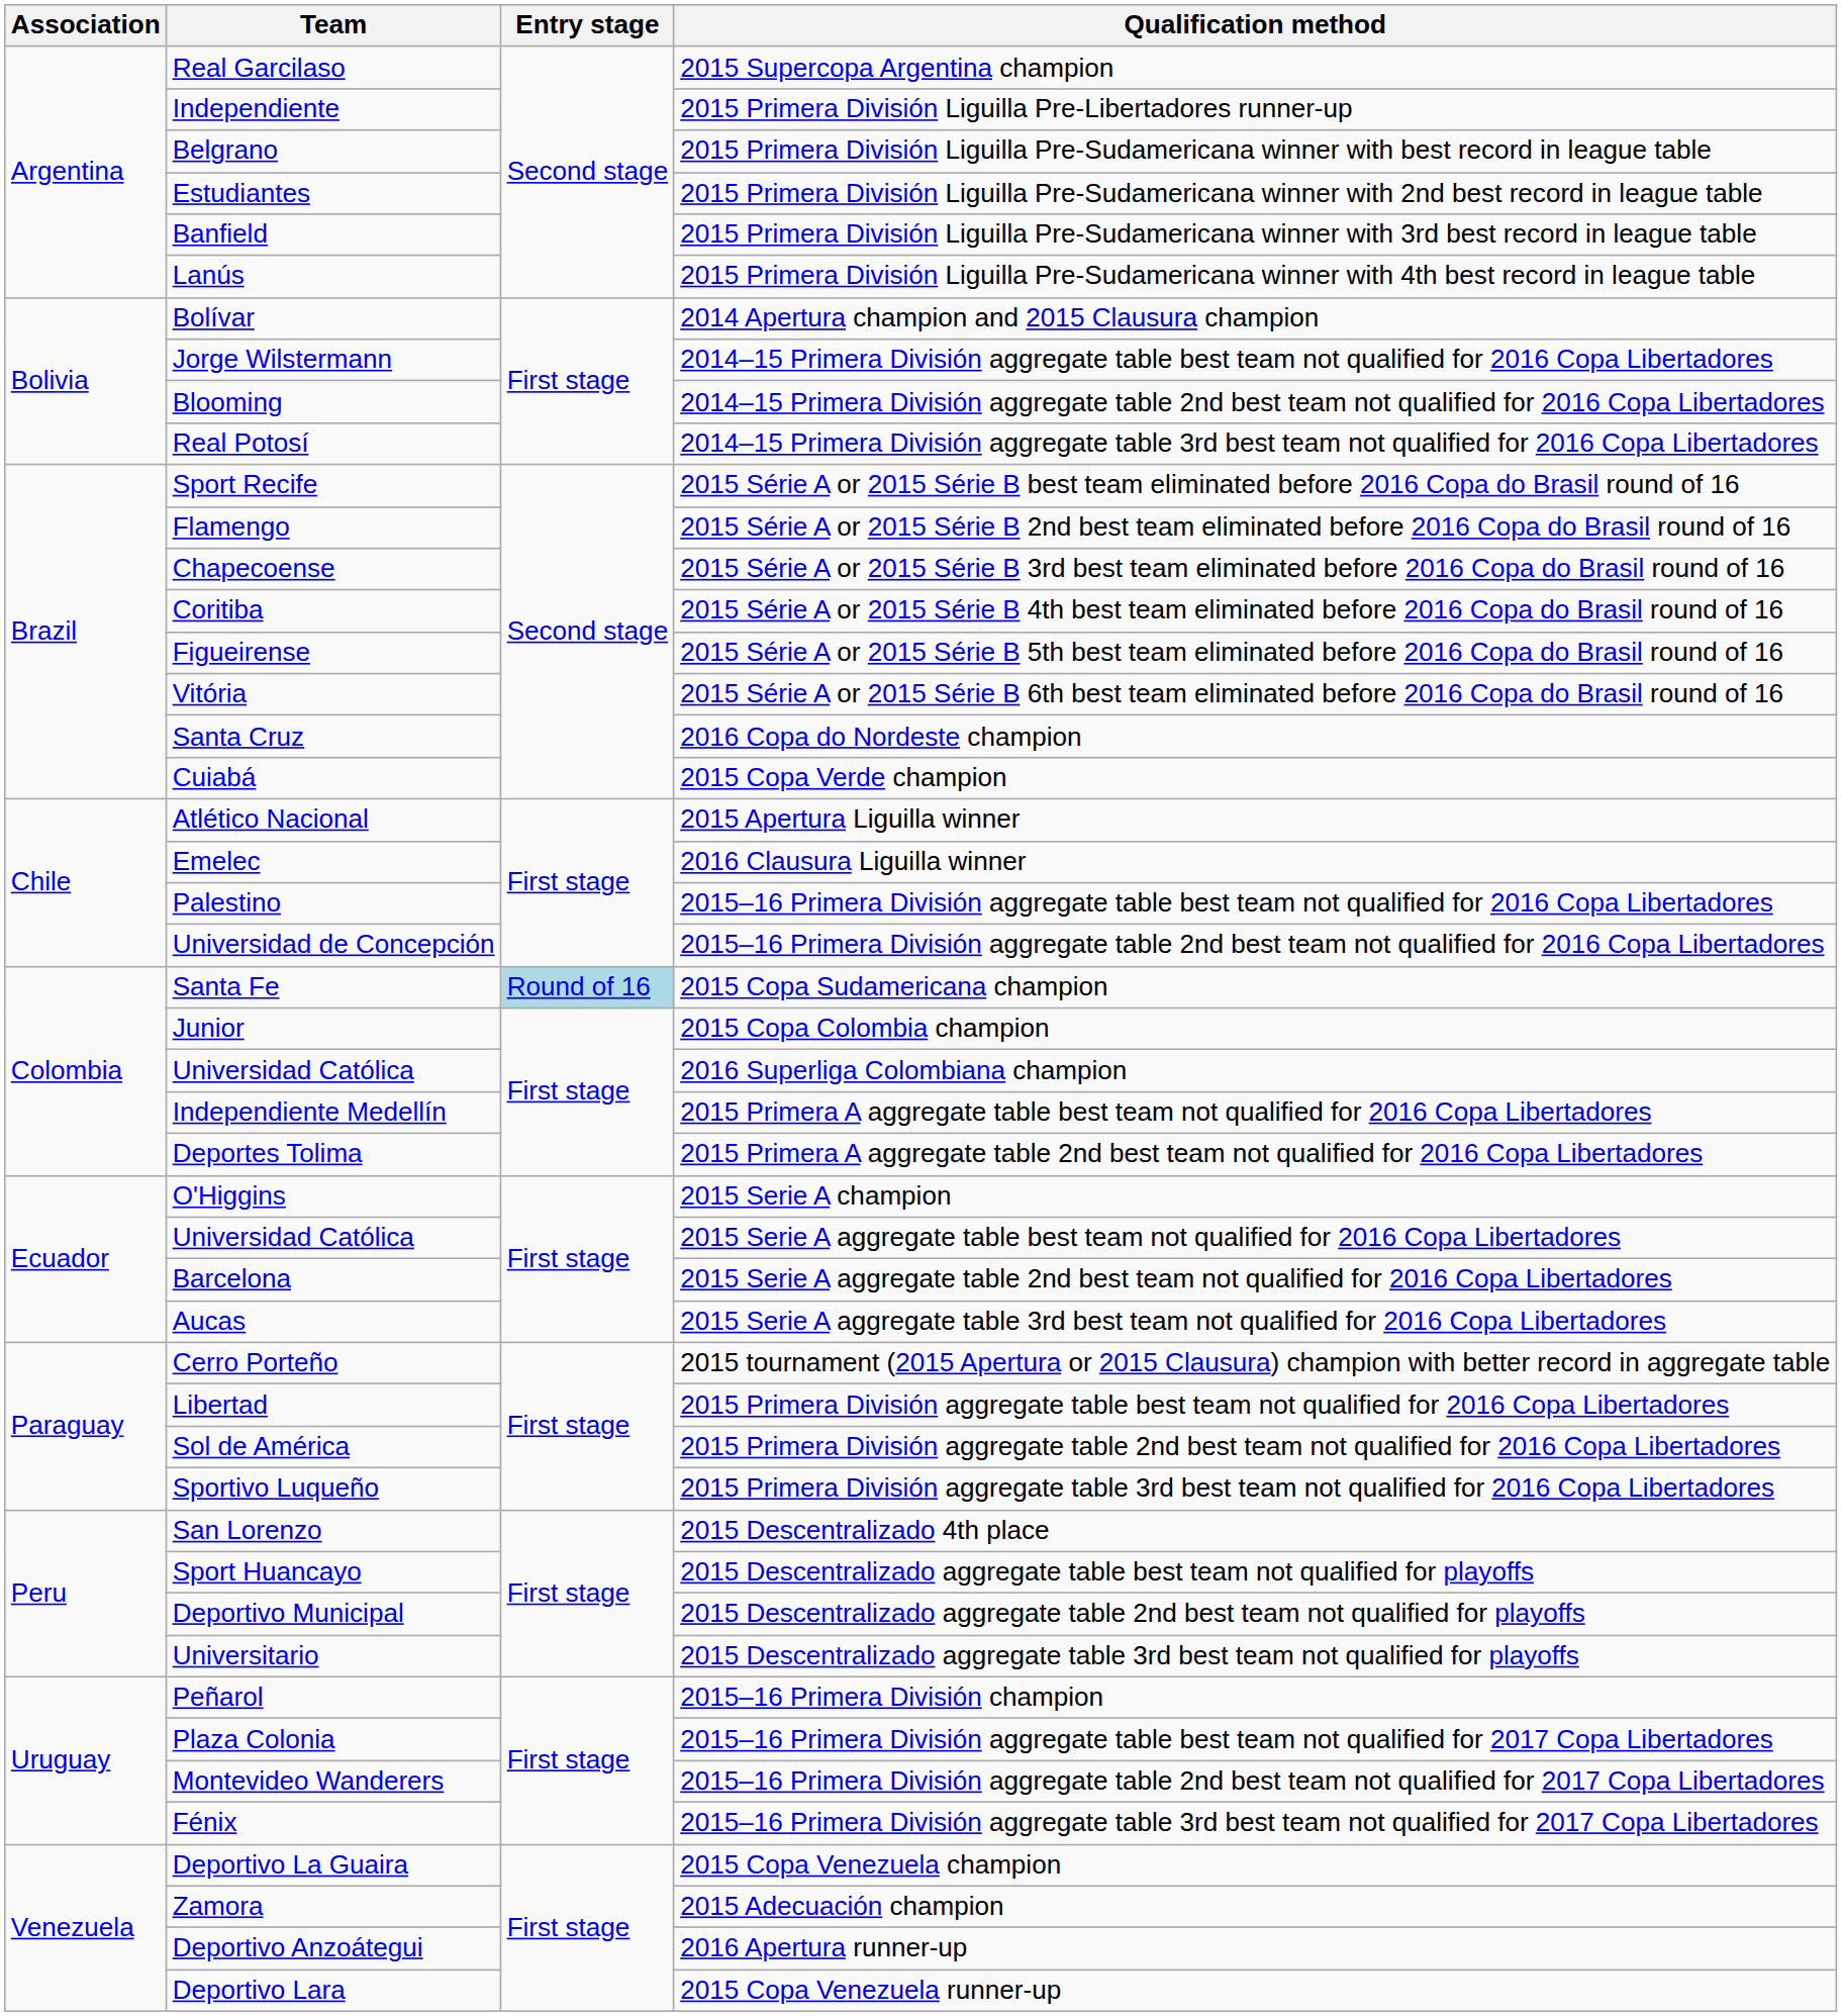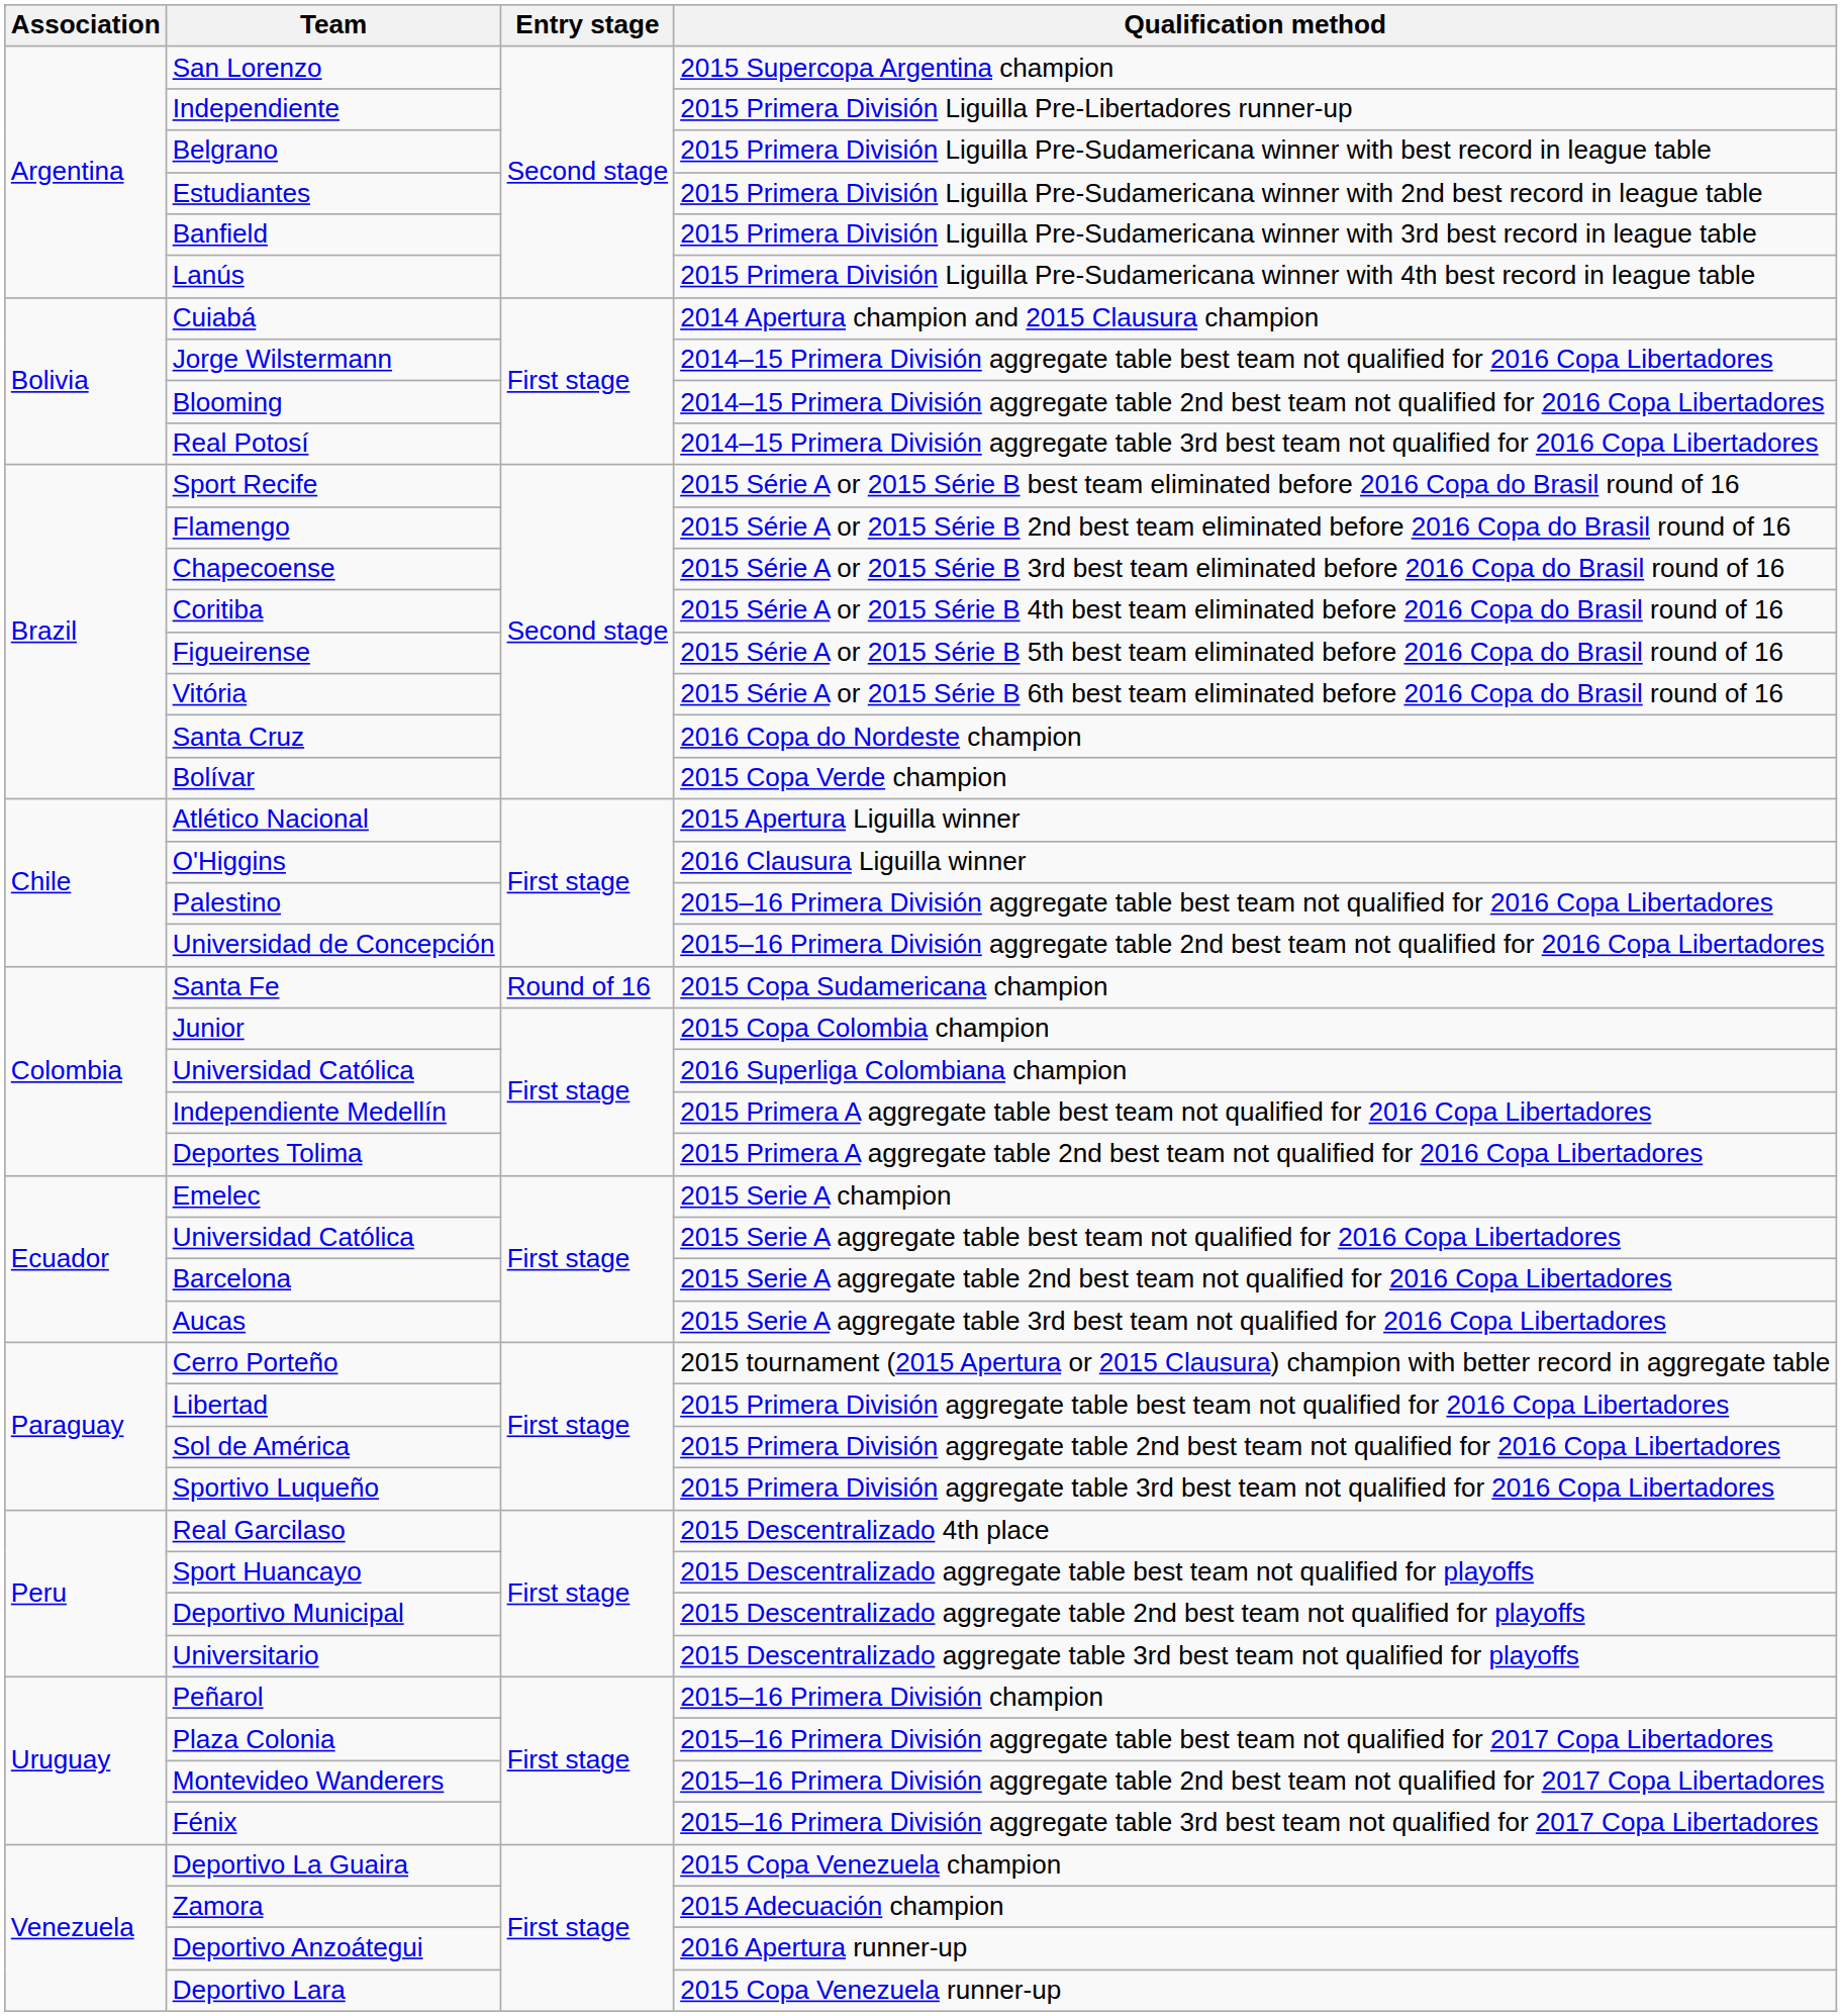 <table class="wikitable">
 <tr>
 <th>Association</th>
 <th>Team </th>
 <th>Entry stage</th>
 <th>Qualification method</th>
 </tr>
 <tr>
 <td rowspan=6> <a href='#'>Argentina</a><br></td>
-<td><a href='#'>Real Garcilaso</a> </td>
+<td><a href='#'>San Lorenzo</a> </td>
 <td rowspan=6><a href='#'>Second stage</a></td>
 <td><a href='#'>2015 Supercopa Argentina</a> champion</td>
 </tr>
 <tr>
 <td><a href='#'>Independiente</a> </td>
 <td><a href='#'>2015 Primera División</a> Liguilla Pre-Libertadores runner-up</td>
 </tr>
 <tr>
 <td><a href='#'>Belgrano</a> </td>
 <td><a href='#'>2015 Primera División</a> Liguilla Pre-Sudamericana winner with best record in league table</td>
 </tr>
 <tr>
 <td><a href='#'>Estudiantes</a> </td>
 <td><a href='#'>2015 Primera División</a> Liguilla Pre-Sudamericana winner with 2nd best record in league table</td>
 </tr>
 <tr>
 <td><a href='#'>Banfield</a> </td>
 <td><a href='#'>2015 Primera División</a> Liguilla Pre-Sudamericana winner with 3rd best record in league table</td>
 </tr>
 <tr>
 <td><a href='#'>Lanús</a> </td>
 <td><a href='#'>2015 Primera División</a> Liguilla Pre-Sudamericana winner with 4th best record in league table</td>
 </tr>
 <tr>
 <td rowspan=4> <a href='#'>Bolivia</a><br></td>
-<td><a href='#'>Bolívar</a> </td>
+<td><a href='#'>Cuiabá</a> </td>
 <td rowspan=4><a href='#'>First stage</a></td>
 <td><a href='#'>2014 Apertura</a> champion and <a href='#'>2015 Clausura</a> champion<br></td>
 </tr>
 <tr>
 <td><a href='#'>Jorge Wilstermann</a> </td>
 <td><a href='#'>2014–15 Primera División</a> aggregate table best team not qualified for <a href='#'>2016 Copa Libertadores</a></td>
 </tr>
 <tr>
 <td><a href='#'>Blooming</a> </td>
 <td><a href='#'>2014–15 Primera División</a> aggregate table 2nd best team not qualified for <a href='#'>2016 Copa Libertadores</a></td>
 </tr>
 <tr>
 <td><a href='#'>Real Potosí</a> </td>
 <td><a href='#'>2014–15 Primera División</a> aggregate table 3rd best team not qualified for <a href='#'>2016 Copa Libertadores</a></td>
 </tr>
 <tr>
 <td rowspan=8> <a href='#'>Brazil</a><br></td>
 <td><a href='#'>Sport Recife</a> </td>
 <td rowspan=8><a href='#'>Second stage</a></td>
 <td><a href='#'>2015 Série A</a> or <a href='#'>2015 Série B</a> best team eliminated before <a href='#'>2016 Copa do Brasil</a> round of 16</td>
 </tr>
 <tr>
 <td><a href='#'>Flamengo</a> </td>
 <td><a href='#'>2015 Série A</a> or <a href='#'>2015 Série B</a> 2nd best team eliminated before <a href='#'>2016 Copa do Brasil</a> round of 16</td>
 </tr>
 <tr>
 <td><a href='#'>Chapecoense</a> </td>
 <td><a href='#'>2015 Série A</a> or <a href='#'>2015 Série B</a> 3rd best team eliminated before <a href='#'>2016 Copa do Brasil</a> round of 16</td>
 </tr>
 <tr>
 <td><a href='#'>Coritiba</a> </td>
 <td><a href='#'>2015 Série A</a> or <a href='#'>2015 Série B</a> 4th best team eliminated before <a href='#'>2016 Copa do Brasil</a> round of 16</td>
 </tr>
 <tr>
 <td><a href='#'>Figueirense</a> </td>
 <td><a href='#'>2015 Série A</a> or <a href='#'>2015 Série B</a> 5th best team eliminated before <a href='#'>2016 Copa do Brasil</a> round of 16</td>
 </tr>
 <tr>
 <td><a href='#'>Vitória</a> </td>
 <td><a href='#'>2015 Série A</a> or <a href='#'>2015 Série B</a> 6th best team eliminated before <a href='#'>2016 Copa do Brasil</a> round of 16</td>
 </tr>
 <tr>
 <td><a href='#'>Santa Cruz</a> </td>
 <td><a href='#'>2016 Copa do Nordeste</a> champion</td>
 </tr>
 <tr>
-<td><a href='#'>Cuiabá</a> </td>
+<td><a href='#'>Bolívar</a> </td>
 <td><a href='#'>2015 Copa Verde</a> champion</td>
 </tr>
 <tr>
 <td rowspan=4> <a href='#'>Chile</a><br></td>
 <td><a href='#'>Atlético Nacional</a> </td>
 <td rowspan=4><a href='#'>First stage</a></td>
 <td><a href='#'>2015 Apertura</a> Liguilla winner</td>
 </tr>
 <tr>
-<td><a href='#'>Emelec</a> </td>
+<td><a href='#'>O'Higgins</a> </td>
 <td><a href='#'>2016 Clausura</a> Liguilla winner</td>
 </tr>
 <tr>
 <td><a href='#'>Palestino</a> </td>
 <td><a href='#'>2015–16 Primera División</a> aggregate table best team not qualified for <a href='#'>2016 Copa Libertadores</a></td>
 </tr>
 <tr>
 <td><a href='#'>Universidad de Concepción</a> </td>
 <td><a href='#'>2015–16 Primera División</a> aggregate table 2nd best team not qualified for <a href='#'>2016 Copa Libertadores</a></td>
 </tr>
 <tr>
 <td rowspan=5> <a href='#'>Colombia</a><br></td>
 <td><a href='#'>Santa Fe</a> </td>
-<td style="background: lightblue;"><a href='#'>Round of 16</a></td>
+<td><a href='#'>Round of 16</a></td>
 <td><a href='#'>2015 Copa Sudamericana</a> champion</td>
 </tr>
 <tr>
 <td><a href='#'>Junior</a> </td>
 <td rowspan=4><a href='#'>First stage</a></td>
 <td><a href='#'>2015 Copa Colombia</a> champion</td>
 </tr>
 <tr>
 <td><a href='#'>Universidad Católica</a> </td>
 <td><a href='#'>2016 Superliga Colombiana</a> champion</td>
 </tr>
 <tr>
 <td><a href='#'>Independiente Medellín</a> </td>
 <td><a href='#'>2015 Primera A</a> aggregate table best team not qualified for <a href='#'>2016 Copa Libertadores</a></td>
 </tr>
 <tr>
 <td><a href='#'>Deportes Tolima</a> </td>
 <td><a href='#'>2015 Primera A</a> aggregate table 2nd best team not qualified for <a href='#'>2016 Copa Libertadores</a></td>
 </tr>
 <tr>
 <td rowspan=4> <a href='#'>Ecuador</a><br></td>
-<td><a href='#'>O'Higgins</a> </td>
+<td><a href='#'>Emelec</a> </td>
 <td rowspan=4><a href='#'>First stage</a></td>
 <td><a href='#'>2015 Serie A</a> champion</td>
 </tr>
 <tr>
 <td><a href='#'>Universidad Católica</a> </td>
 <td><a href='#'>2015 Serie A</a> aggregate table best team not qualified for <a href='#'>2016 Copa Libertadores</a></td>
 </tr>
 <tr>
 <td><a href='#'>Barcelona</a> </td>
 <td><a href='#'>2015 Serie A</a> aggregate table 2nd best team not qualified for <a href='#'>2016 Copa Libertadores</a></td>
 </tr>
 <tr>
 <td><a href='#'>Aucas</a> </td>
 <td><a href='#'>2015 Serie A</a> aggregate table 3rd best team not qualified for <a href='#'>2016 Copa Libertadores</a></td>
 </tr>
 <tr>
 <td rowspan=4> <a href='#'>Paraguay</a><br></td>
 <td><a href='#'>Cerro Porteño</a> </td>
 <td rowspan=4><a href='#'>First stage</a></td>
 <td>2015 tournament (<a href='#'>2015 Apertura</a> or <a href='#'>2015 Clausura</a>) champion with better record in aggregate table</td>
 </tr>
 <tr>
 <td><a href='#'>Libertad</a> </td>
 <td><a href='#'>2015 Primera División</a> aggregate table best team not qualified for <a href='#'>2016 Copa Libertadores</a></td>
 </tr>
 <tr>
 <td><a href='#'>Sol de América</a> </td>
 <td><a href='#'>2015 Primera División</a> aggregate table 2nd best team not qualified for <a href='#'>2016 Copa Libertadores</a></td>
 </tr>
 <tr>
 <td><a href='#'>Sportivo Luqueño</a> </td>
 <td><a href='#'>2015 Primera División</a> aggregate table 3rd best team not qualified for <a href='#'>2016 Copa Libertadores</a></td>
 </tr>
 <tr>
 <td rowspan=4> <a href='#'>Peru</a><br></td>
-<td><a href='#'>San Lorenzo</a> </td>
+<td><a href='#'>Real Garcilaso</a> </td>
 <td rowspan=4><a href='#'>First stage</a></td>
 <td><a href='#'>2015 Descentralizado</a> 4th place</td>
 </tr>
 <tr>
 <td><a href='#'>Sport Huancayo</a> </td>
 <td><a href='#'>2015 Descentralizado</a> aggregate table best team not qualified for <a href='#'>playoffs</a></td>
 </tr>
 <tr>
 <td><a href='#'>Deportivo Municipal</a> </td>
 <td><a href='#'>2015 Descentralizado</a> aggregate table 2nd best team not qualified for <a href='#'>playoffs</a></td>
 </tr>
 <tr>
 <td><a href='#'>Universitario</a> </td>
 <td><a href='#'>2015 Descentralizado</a> aggregate table 3rd best team not qualified for <a href='#'>playoffs</a></td>
 </tr>
 <tr>
 <td rowspan=4> <a href='#'>Uruguay</a><br></td>
 <td><a href='#'>Peñarol</a> </td>
 <td rowspan=4><a href='#'>First stage</a></td>
 <td><a href='#'>2015–16 Primera División</a> champion</td>
 </tr>
 <tr>
 <td><a href='#'>Plaza Colonia</a> </td>
 <td><a href='#'>2015–16 Primera División</a> aggregate table best team not qualified for <a href='#'>2017 Copa Libertadores</a></td>
 </tr>
 <tr>
 <td><a href='#'>Montevideo Wanderers</a> </td>
 <td><a href='#'>2015–16 Primera División</a> aggregate table 2nd best team not qualified for <a href='#'>2017 Copa Libertadores</a></td>
 </tr>
 <tr>
 <td><a href='#'>Fénix</a> </td>
 <td><a href='#'>2015–16 Primera División</a> aggregate table 3rd best team not qualified for <a href='#'>2017 Copa Libertadores</a></td>
 </tr>
 <tr>
 <td rowspan=4> <a href='#'>Venezuela</a><br></td>
 <td><a href='#'>Deportivo La Guaira</a> </td>
 <td rowspan=4><a href='#'>First stage</a></td>
 <td><a href='#'>2015 Copa Venezuela</a> champion</td>
 </tr>
 <tr>
 <td><a href='#'>Zamora</a> </td>
 <td><a href='#'>2015 Adecuación</a> champion</td>
 </tr>
 <tr>
 <td><a href='#'>Deportivo Anzoátegui</a> </td>
 <td><a href='#'>2016 Apertura</a> runner-up</td>
 </tr>
 <tr>
 <td><a href='#'>Deportivo Lara</a> </td>
 <td><a href='#'>2015 Copa Venezuela</a> runner-up</td>
 </tr>
 </table>
